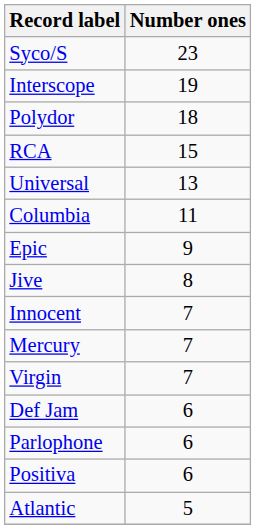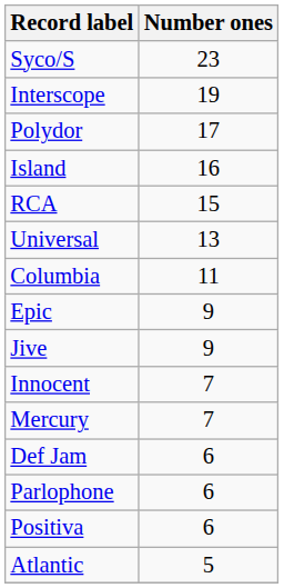 <table class="wikitable sortable" style="text-align:center;">
 <tr>
 <th scope=col>Record label</th>
 <th scope=col>Number ones</th>
 </tr>
 <tr>
 <td align=left><a href='#'>Syco/S</a></td>
 <td align=center>23</td>
 </tr>
 <tr>
 <td align=left><a href='#'>Interscope</a></td>
 <td align=center>19</td>
 </tr>
 <tr>
 <td align=left><a href='#'>Polydor</a></td>
-<td align=center>18</td>
+<td align=center>17</td>
+</tr>
+<tr>
+<td align=left><a href='#'>Island</a></td>
+<td align=center>16</td>
 </tr>
 <tr>
 <td align=left><a href='#'>RCA</a></td>
 <td align=center>15</td>
 </tr>
 <tr>
 <td align=left><a href='#'>Universal</a></td>
 <td align=center>13</td>
 </tr>
 <tr>
 <td align=left><a href='#'>Columbia</a></td>
 <td align=center>11</td>
 </tr>
 <tr>
 <td align=left><a href='#'>Epic</a></td>
 <td align=center>9</td>
 </tr>
 <tr>
 <td align=left><a href='#'>Jive</a></td>
-<td align=center>8</td>
+<td align=center>9</td>
 </tr>
 <tr>
 <td align=left><a href='#'>Innocent</a></td>
 <td align=center>7</td>
 </tr>
 <tr>
 <td align=left><a href='#'>Mercury</a></td>
-<td align=center>7</td>
-</tr>
-<tr>
-<td align=left><a href='#'>Virgin</a></td>
 <td align=center>7</td>
 </tr>
 <tr>
 <td align=left><a href='#'>Def Jam</a></td>
 <td align=center>6</td>
 </tr>
 <tr>
 <td align=left><a href='#'>Parlophone</a></td>
 <td align=center>6</td>
 </tr>
 <tr>
 <td align=left><a href='#'>Positiva</a></td>
 <td align=center>6</td>
 </tr>
 <tr>
 <td align=left><a href='#'>Atlantic</a></td>
 <td align=center>5</td>
 </tr>
 <tr>
 </tr>
 </table>
